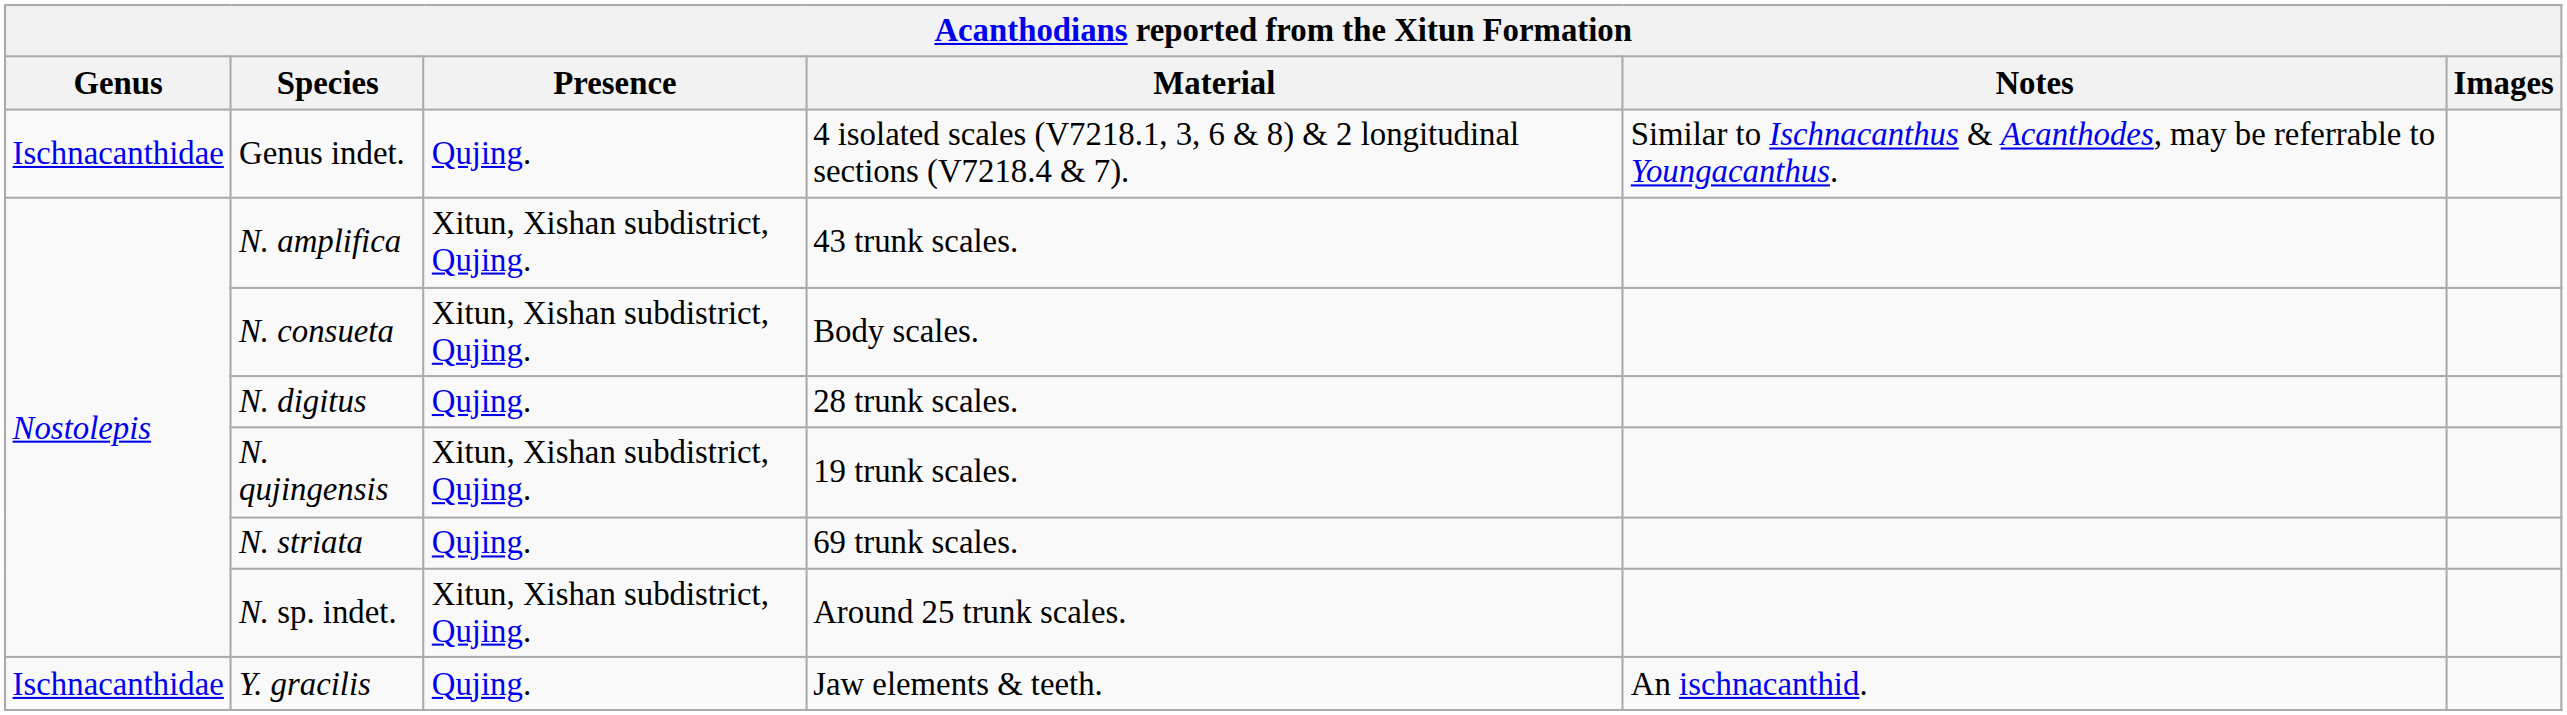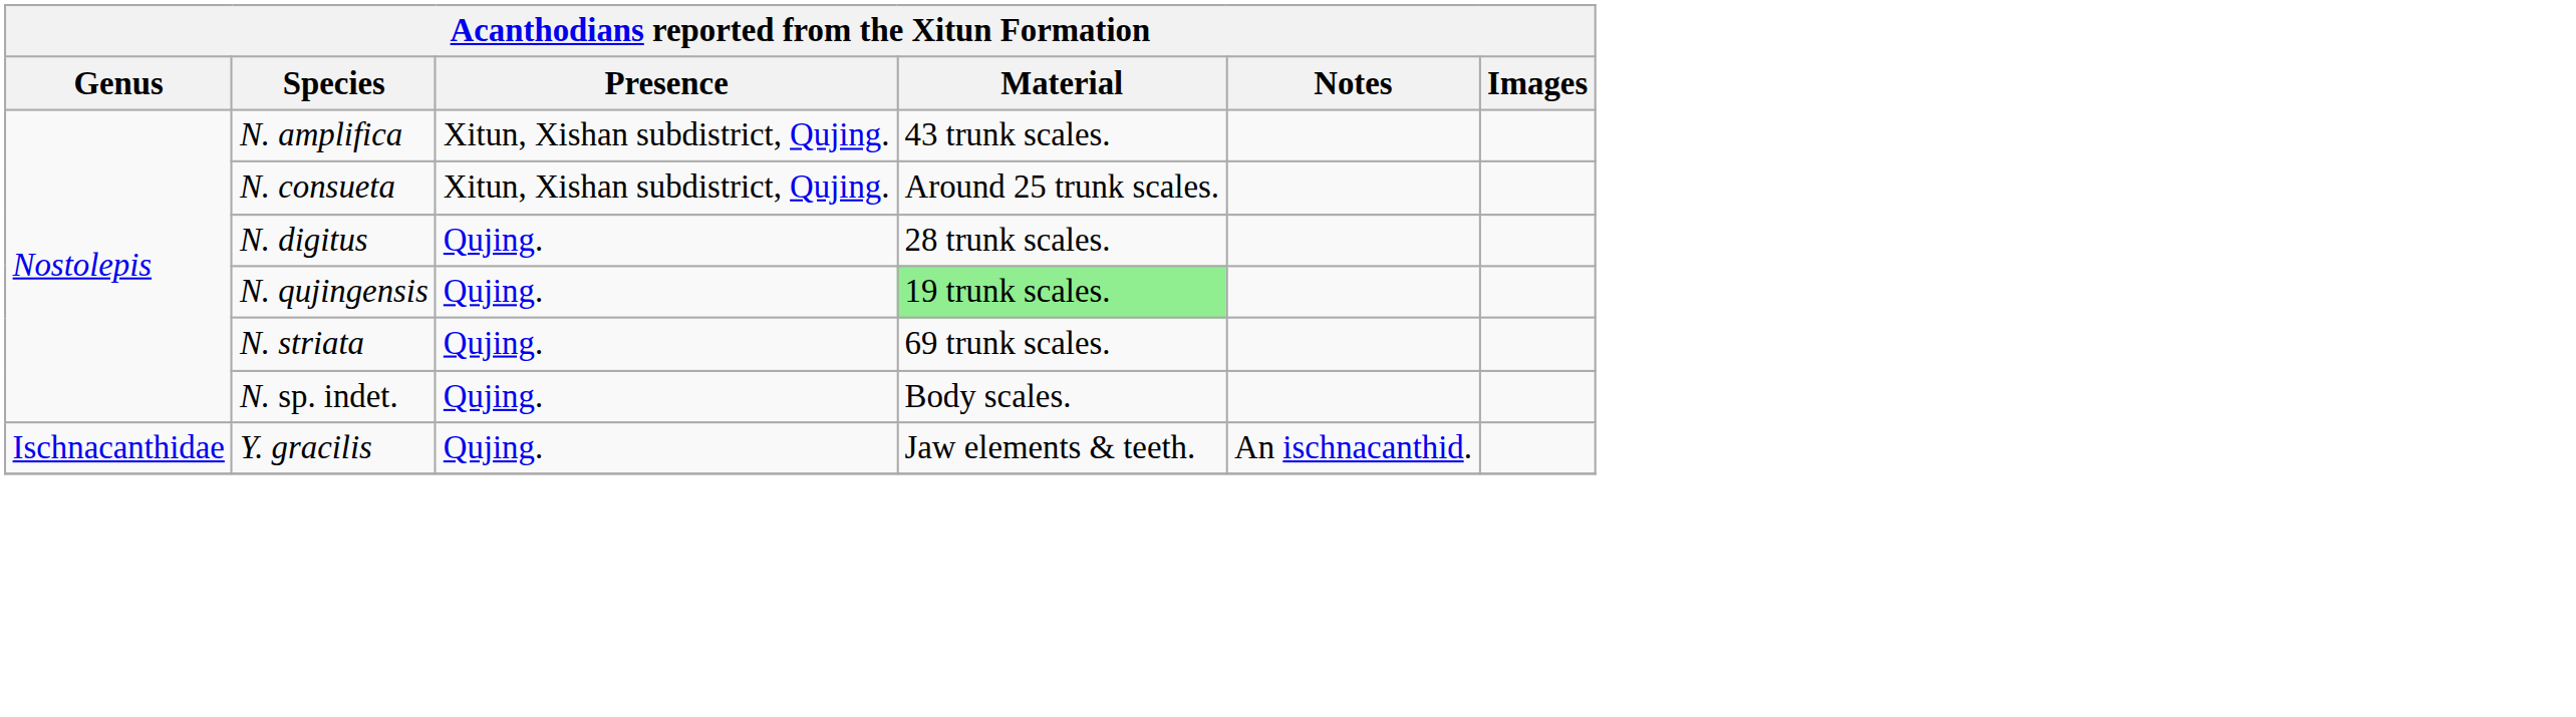 <table class="wikitable" align="center">
 <tr>
 <th colspan="6" align="center"><strong><a href='#'>Acanthodians</a> reported from the Xitun Formation</strong></th>
 </tr>
 <tr>
 <th>Genus</th>
 <th>Species</th>
 <th>Presence</th>
 <th><strong>Material</strong></th>
 <th>Notes</th>
 <th>Images</th>
 </tr>
 <tr>
-<td><a href='#'>Ischnacanthidae</a></td>
-<td>Genus indet.</td>
-<td><a href='#'>Qujing</a>.</td>
-<td>4 isolated scales (V7218.1, 3, 6 & 8) & 2 longitudinal sections (V7218.4 & 7).</td>
-<td>Similar to <em><a href='#'>Ischnacanthus</a></em> & <em><a href='#'>Acanthodes</a></em>, may be referrable to <em><a href='#'>Youngacanthus</a></em>.</td>
-<td></td>
-</tr>
-<tr>
 <td rowspan="6"><em><a href='#'>Nostolepis</a></em></td>
 <td><em>N. amplifica</em></td>
 <td>Xitun, Xishan subdistrict, <a href='#'>Qujing</a>.</td>
 <td>43 trunk scales.</td>
 <td></td>
 <td></td>
 </tr>
 <tr>
 <td><em>N. consueta</em></td>
 <td>Xitun, Xishan subdistrict, <a href='#'>Qujing</a>.</td>
-<td>Body scales.</td>
+<td>Around 25 trunk scales.</td>
 <td></td>
 <td></td>
 </tr>
 <tr>
 <td><em>N. digitus</em></td>
 <td><a href='#'>Qujing</a>.</td>
 <td>28 trunk scales.</td>
 <td></td>
 <td></td>
 </tr>
 <tr>
 <td><em>N. qujingensis</em></td>
-<td>Xitun, Xishan subdistrict, <a href='#'>Qujing</a>.</td>
-<td>19 trunk scales.</td>
+<td><a href='#'>Qujing</a>.</td>
+<td style="background: lightgreen;">19 trunk scales.</td>
 <td></td>
 <td></td>
 </tr>
 <tr>
 <td><em>N. striata</em></td>
 <td><a href='#'>Qujing</a>.</td>
 <td>69 trunk scales.</td>
 <td></td>
 <td></td>
 </tr>
 <tr>
 <td><em>N.</em> sp. indet.</td>
-<td>Xitun, Xishan subdistrict, <a href='#'>Qujing</a>.</td>
-<td>Around 25 trunk scales.</td>
+<td><a href='#'>Qujing</a>.</td>
+<td>Body scales.</td>
 <td></td>
 <td></td>
 </tr>
 <tr>
 <td><a href='#'>Ischnacanthidae</a></td>
 <td><em>Y. gracilis</em></td>
 <td><a href='#'>Qujing</a>.</td>
 <td>Jaw elements & teeth.</td>
 <td>An <a href='#'>ischnacanthid</a>.</td>
 <td></td>
 </tr>
 <tr>
 </tr>
 </table>
